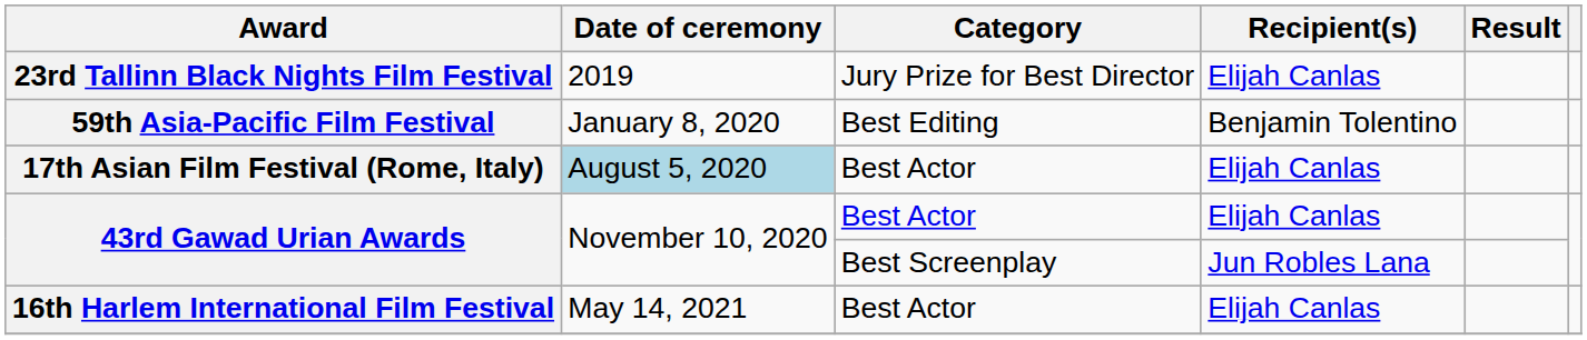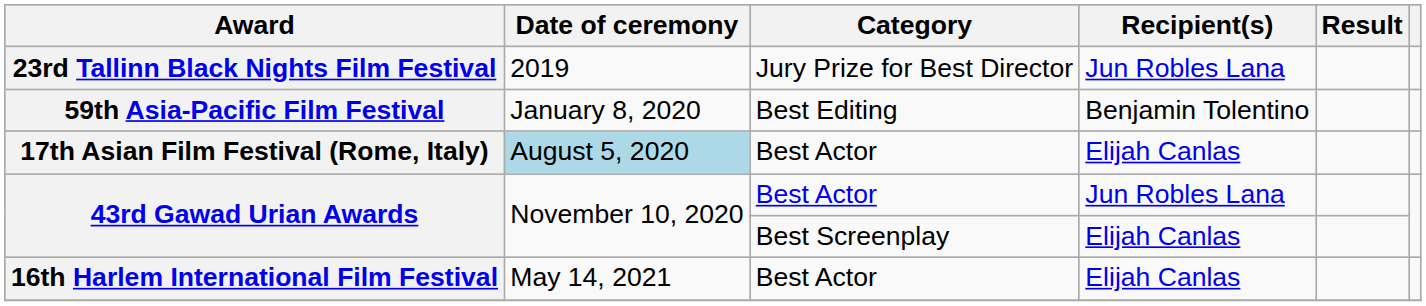 <table class="wikitable sortable plainrowheaders">
 <tr>
 <th scope="col">Award</th>
 <th scope="col" data-sort-type="date">Date of ceremony</th>
 <th scope="col">Category</th>
 <th scope="col">Recipient(s)</th>
 <th scope="col">Result</th>
 <th scope="col" class="unsortable"></th>
 </tr>
 <tr>
 <th scope="row">23rd <a href='#'>Tallinn Black Nights Film Festival</a></th>
 <td>2019</td>
 <td>Jury Prize for Best Director</td>
-<td><a href='#'>Elijah Canlas</a></td>
+<td><a href='#'>Jun Robles Lana</a></td>
 <td></td>
 <td></td>
 </tr>
 <tr>
 <th scope="row">59th <a href='#'>Asia-Pacific Film Festival</a></th>
 <td>January 8, 2020</td>
 <td>Best Editing</td>
 <td>Benjamin Tolentino</td>
 <td></td>
 <td></td>
 </tr>
 <tr>
 <th scope="row">17th Asian Film Festival (Rome, Italy)</th>
 <td style="background: lightblue;">August 5, 2020</td>
 <td>Best Actor</td>
 <td><a href='#'>Elijah Canlas</a></td>
 <td></td>
 <td></td>
 </tr>
 <tr>
 <th scope="row" rowspan="2"><a href='#'>43rd Gawad Urian Awards</a></th>
 <td rowspan="2">November 10, 2020</td>
 <td><a href='#'>Best Actor</a></td>
-<td><a href='#'>Elijah Canlas</a></td>
+<td><a href='#'>Jun Robles Lana</a></td>
 <td></td>
 <td rowspan="2"></td>
 </tr>
 <tr>
 <td>Best Screenplay</td>
-<td><a href='#'>Jun Robles Lana</a></td>
+<td><a href='#'>Elijah Canlas</a></td>
 <td></td>
 </tr>
 <tr>
 <th scope="row">16th <a href='#'>Harlem International Film Festival</a></th>
 <td>May 14, 2021</td>
 <td>Best Actor</td>
 <td><a href='#'>Elijah Canlas</a></td>
 <td></td>
 <td></td>
 </tr>
 <tr>
 </tr>
 </table>
